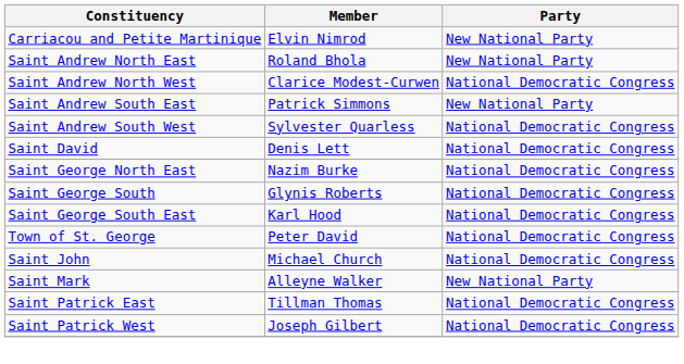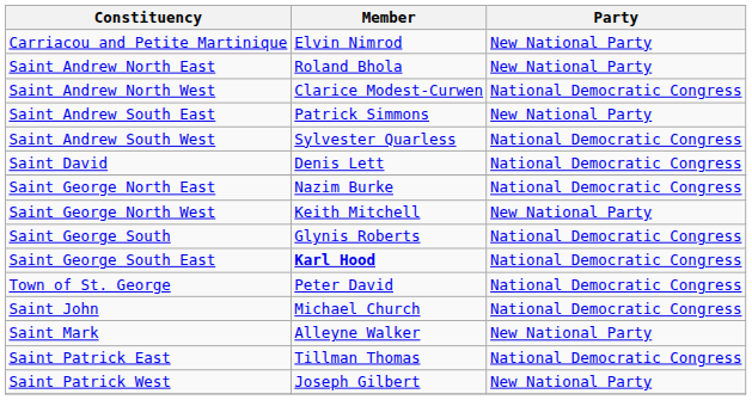 <table class="wikitable sortable">
 <tr>
 <th>Constituency</th>
 <th>Member</th>
 <th>Party</th>
 </tr>
 <tr>
 <td><a href='#'>Carriacou and Petite Martinique</a></td>
 <td><a href='#'>Elvin Nimrod</a></td>
 <td><a href='#'>New National Party</a></td>
 </tr>
 <tr>
 <td><a href='#'>Saint Andrew North East</a></td>
 <td><a href='#'>Roland Bhola</a></td>
 <td><a href='#'>New National Party</a></td>
 </tr>
 <tr>
 <td><a href='#'>Saint Andrew North West</a></td>
 <td><a href='#'>Clarice Modest-Curwen</a></td>
 <td><a href='#'>National Democratic Congress</a></td>
 </tr>
 <tr>
 <td><a href='#'>Saint Andrew South East</a></td>
 <td><a href='#'>Patrick Simmons</a></td>
 <td><a href='#'>New National Party</a></td>
 </tr>
 <tr>
 <td><a href='#'>Saint Andrew South West</a></td>
 <td><a href='#'>Sylvester Quarless</a></td>
 <td><a href='#'>National Democratic Congress</a></td>
 </tr>
 <tr>
 <td><a href='#'>Saint David</a></td>
 <td><a href='#'>Denis Lett</a></td>
 <td><a href='#'>National Democratic Congress</a></td>
 </tr>
 <tr>
 </tr>
 <tr>
 <td><a href='#'>Saint George North East</a></td>
 <td><a href='#'>Nazim Burke</a></td>
 <td><a href='#'>National Democratic Congress</a></td>
 </tr>
 <tr>
+<td><a href='#'>Saint George North West</a></td>
+<td><a href='#'>Keith Mitchell</a></td>
+<td><a href='#'>New National Party</a></td>
+</tr>
+<tr>
 <td><a href='#'>Saint George South</a></td>
 <td><a href='#'>Glynis Roberts</a></td>
 <td><a href='#'>National Democratic Congress</a></td>
 </tr>
 <tr>
 <td><a href='#'>Saint George South East</a></td>
-<td><a href='#'>Karl Hood</a></td>
+<td><strong><a href='#'>Karl Hood</a></strong></td>
 <td><a href='#'>National Democratic Congress</a></td>
 </tr>
 <tr>
 <td><a href='#'>Town of St. George</a></td>
 <td><a href='#'>Peter David</a></td>
 <td><a href='#'>National Democratic Congress</a></td>
 </tr>
 <tr>
 <td><a href='#'>Saint John</a></td>
 <td><a href='#'>Michael Church</a></td>
 <td><a href='#'>National Democratic Congress</a></td>
 </tr>
 <tr>
 <td><a href='#'>Saint Mark</a></td>
 <td><a href='#'>Alleyne Walker</a></td>
 <td><a href='#'>New National Party</a></td>
 </tr>
 <tr>
 <td><a href='#'>Saint Patrick East</a></td>
 <td><a href='#'>Tillman Thomas</a></td>
 <td><a href='#'>National Democratic Congress</a></td>
 </tr>
 <tr>
 <td><a href='#'>Saint Patrick West</a></td>
 <td><a href='#'>Joseph Gilbert</a></td>
-<td><a href='#'>National Democratic Congress</a></td>
+<td><a href='#'>New National Party</a></td>
 </tr>
 <tr>
 </tr>
 </table>
